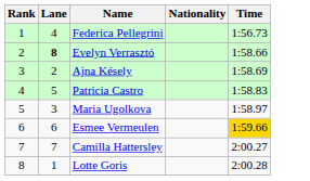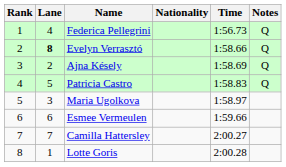 <table class="wikitable sortable" style="text-align:center">
 <tr>
 <th>Rank</th>
 <th>Lane</th>
 <th>Name</th>
 <th>Nationality</th>
 <th>Time</th>
+<th>Notes</th>
 </tr>
 <tr bgcolor=ccffcc>
 <td>1</td>
 <td>4</td>
 <td align=left><a href='#'>Federica Pellegrini</a></td>
 <td align=left></td>
 <td>1:56.73</td>
+<td>Q</td>
 </tr>
 <tr bgcolor=ccffcc>
 <td>2</td>
 <td><strong>8</strong></td>
 <td align=left><a href='#'>Evelyn Verrasztó</a></td>
 <td align=left></td>
 <td>1:58.66</td>
+<td>Q</td>
 </tr>
 <tr bgcolor=ccffcc>
 <td>3</td>
 <td>2</td>
 <td align=left><a href='#'>Ajna Késely</a></td>
 <td align=left></td>
 <td>1:58.69</td>
+<td>Q</td>
 </tr>
 <tr bgcolor=ccffcc>
 <td>4</td>
 <td>5</td>
 <td align=left><a href='#'>Patricia Castro</a></td>
 <td align=left></td>
 <td>1:58.83</td>
+<td>Q</td>
 </tr>
 <tr>
 <td>5</td>
 <td>3</td>
 <td align=left><a href='#'>Maria Ugolkova</a></td>
 <td align=left></td>
 <td>1:58.97</td>
+<td></td>
 </tr>
 <tr>
 <td>6</td>
 <td>6</td>
 <td align=left><a href='#'>Esmee Vermeulen</a></td>
 <td align=left></td>
-<td style="background: gold;">1:59.66</td>
+<td>1:59.66</td>
+<td></td>
 </tr>
 <tr>
 <td>7</td>
 <td>7</td>
 <td align=left><a href='#'>Camilla Hattersley</a></td>
 <td align=left></td>
 <td>2:00.27</td>
+<td></td>
 </tr>
 <tr>
 <td>8</td>
 <td>1</td>
 <td align=left><a href='#'>Lotte Goris</a></td>
 <td align=left></td>
 <td>2:00.28</td>
+<td></td>
 </tr>
 </table>
